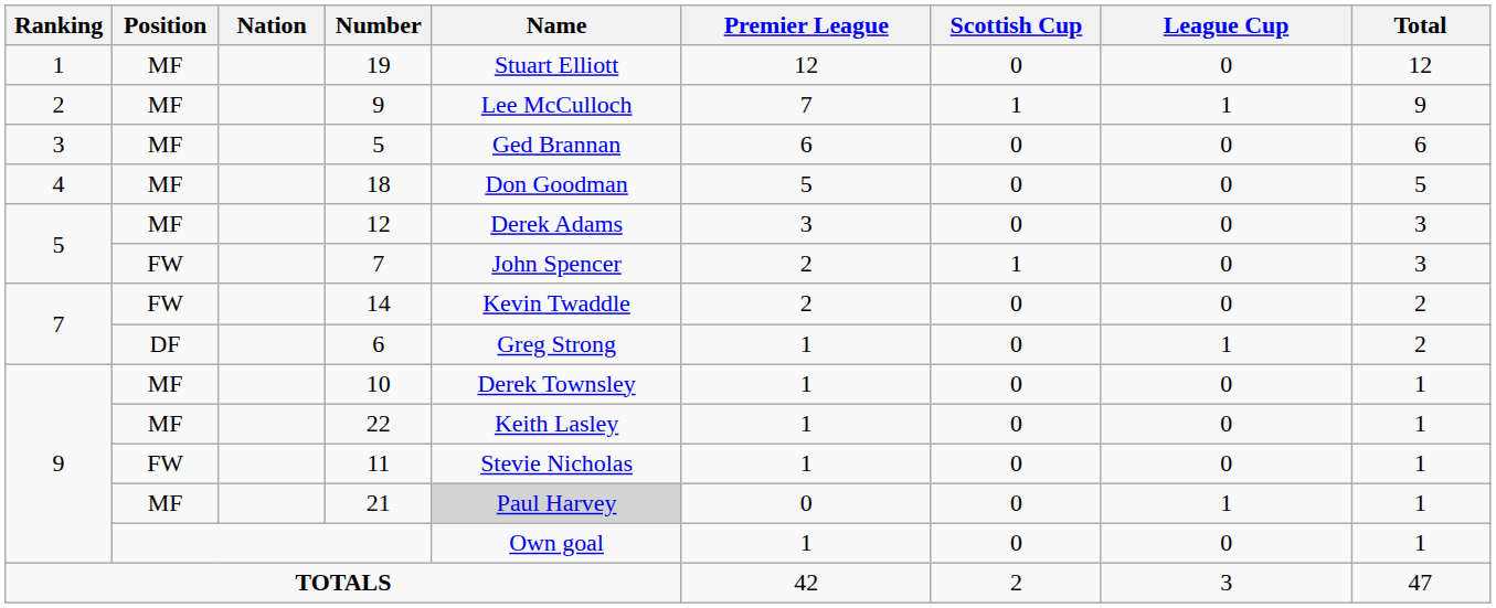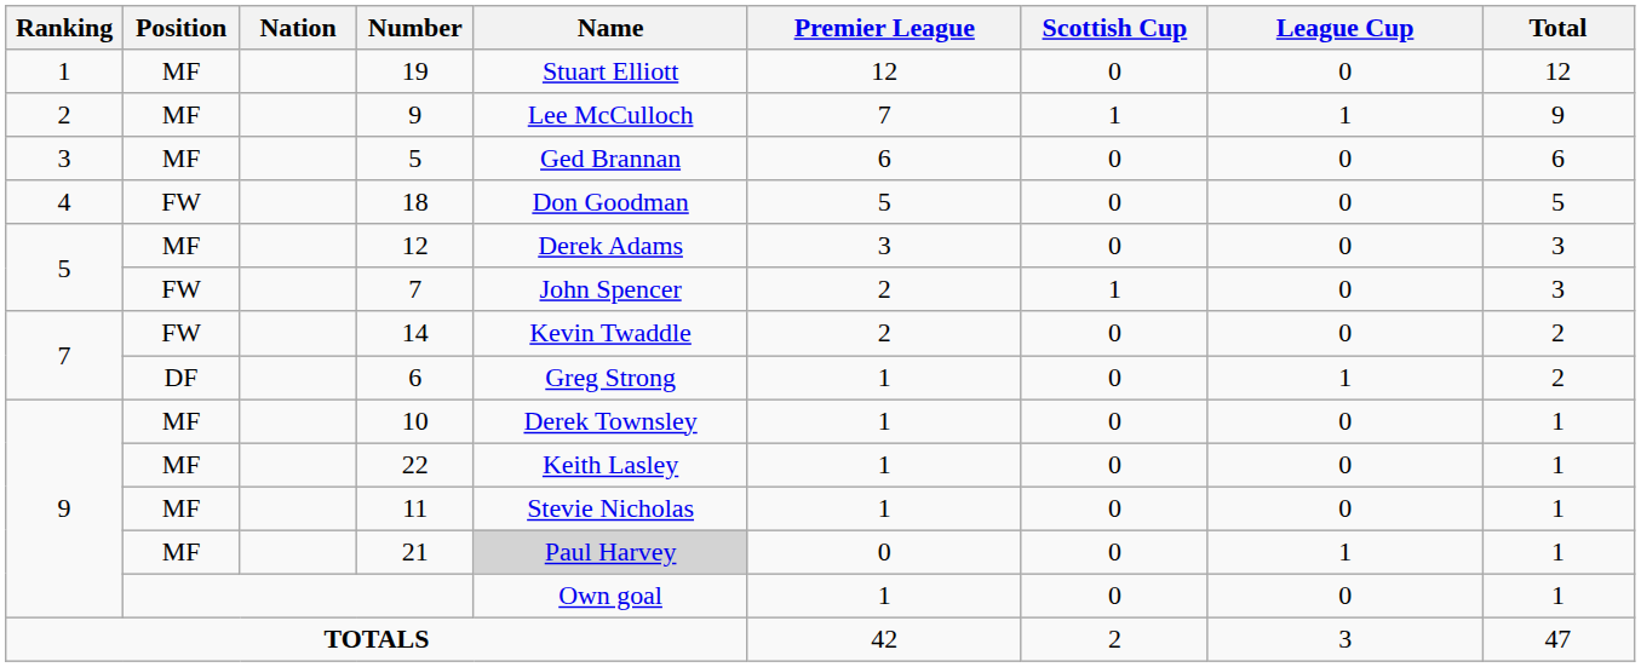 <table class="wikitable" style="font-size: 95%; text-align: center;">
 <tr>
 <th width=60>Ranking</th>
 <th width=60>Position</th>
 <th width=60>Nation</th>
 <th width=60>Number</th>
 <th width=150>Name</th>
 <th width=150><a href='#'>Premier League</a></th>
 <th width=100><a href='#'>Scottish Cup</a></th>
 <th width=150><a href='#'>League Cup</a></th>
 <th width=80>Total</th>
 </tr>
 <tr>
 <td>1</td>
 <td>MF</td>
 <td></td>
 <td>19</td>
 <td><a href='#'>Stuart Elliott</a></td>
 <td>12</td>
 <td>0</td>
 <td>0</td>
 <td>12</td>
 </tr>
 <tr>
 <td>2</td>
 <td>MF</td>
 <td></td>
 <td>9</td>
 <td><a href='#'>Lee McCulloch</a></td>
 <td>7</td>
 <td>1</td>
 <td>1</td>
 <td>9</td>
 </tr>
 <tr>
 <td>3</td>
 <td>MF</td>
 <td></td>
 <td>5</td>
 <td><a href='#'>Ged Brannan</a></td>
 <td>6</td>
 <td>0</td>
 <td>0</td>
 <td>6</td>
 </tr>
 <tr>
 <td>4</td>
-<td>MF</td>
+<td>FW</td>
 <td></td>
 <td>18</td>
 <td><a href='#'>Don Goodman</a></td>
 <td>5</td>
 <td>0</td>
 <td>0</td>
 <td>5</td>
 </tr>
 <tr>
 <td rowspan="2">5</td>
 <td>MF</td>
 <td></td>
 <td>12</td>
 <td><a href='#'>Derek Adams</a></td>
 <td>3</td>
 <td>0</td>
 <td>0</td>
 <td>3</td>
 </tr>
 <tr>
 <td>FW</td>
 <td></td>
 <td>7</td>
 <td><a href='#'>John Spencer</a></td>
 <td>2</td>
 <td>1</td>
 <td>0</td>
 <td>3</td>
 </tr>
 <tr>
 <td rowspan="2">7</td>
 <td>FW</td>
 <td></td>
 <td>14</td>
 <td><a href='#'>Kevin Twaddle</a></td>
 <td>2</td>
 <td>0</td>
 <td>0</td>
 <td>2</td>
 </tr>
 <tr>
 <td>DF</td>
 <td></td>
 <td>6</td>
 <td><a href='#'>Greg Strong</a></td>
 <td>1</td>
 <td>0</td>
 <td>1</td>
 <td>2</td>
 </tr>
 <tr>
 <td rowspan="5">9</td>
 <td>MF</td>
 <td></td>
 <td>10</td>
 <td><a href='#'>Derek Townsley</a></td>
 <td>1</td>
 <td>0</td>
 <td>0</td>
 <td>1</td>
 </tr>
 <tr>
 <td>MF</td>
 <td></td>
 <td>22</td>
 <td><a href='#'>Keith Lasley</a></td>
 <td>1</td>
 <td>0</td>
 <td>0</td>
 <td>1</td>
 </tr>
 <tr>
-<td>FW</td>
+<td>MF</td>
 <td></td>
 <td>11</td>
 <td><a href='#'>Stevie Nicholas</a></td>
 <td>1</td>
 <td>0</td>
 <td>0</td>
 <td>1</td>
 </tr>
 <tr>
 <td>MF</td>
 <td></td>
 <td>21</td>
 <td style="background: lightgrey;"><a href='#'>Paul Harvey</a></td>
 <td>0</td>
 <td>0</td>
 <td>1</td>
 <td>1</td>
 </tr>
 <tr>
 <td colspan="3"></td>
 <td><a href='#'>Own goal</a></td>
 <td>1</td>
 <td>0</td>
 <td>0</td>
 <td>1</td>
 </tr>
 <tr>
 <td colspan="5"><strong>TOTALS</strong></td>
 <td>42</td>
 <td>2</td>
 <td>3</td>
 <td>47</td>
 </tr>
 </table>
